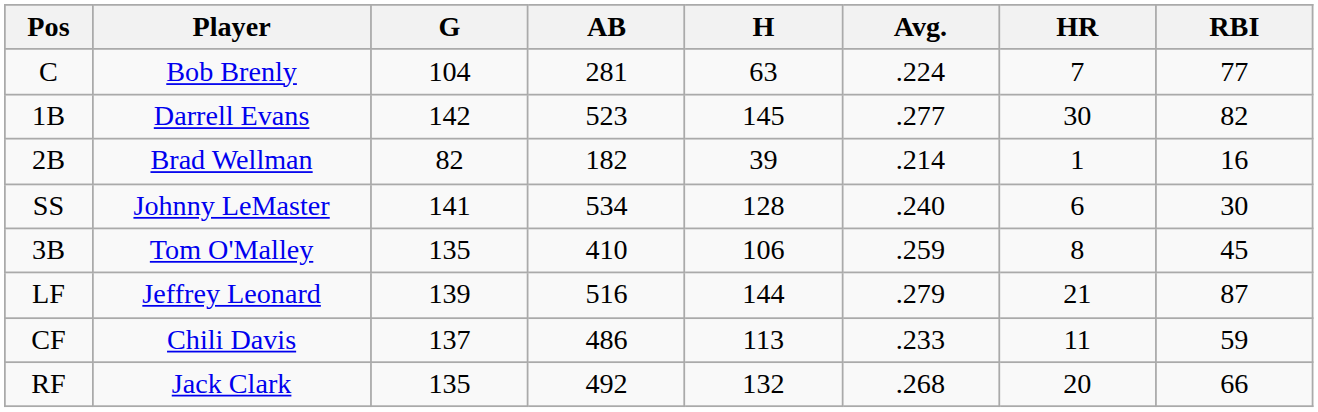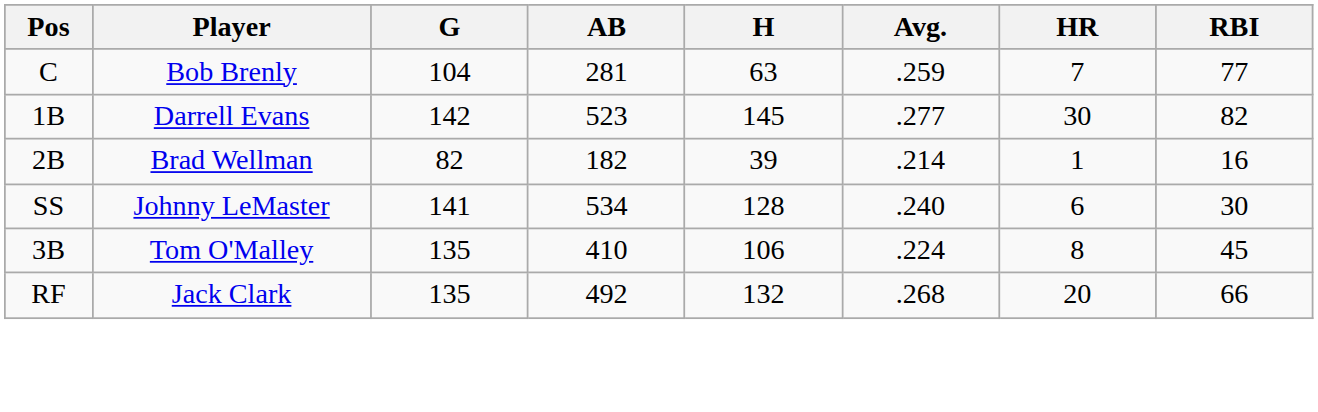 <table class="wikitable sortable">
 <tr>
 <th bgcolor="#DDDDFF" width="5%">Pos</th>
 <th bgcolor="#DDDDFF" width="16%">Player</th>
 <th bgcolor="#DDDDFF" width="9%">G</th>
 <th bgcolor="#DDDDFF" width="9%">AB</th>
 <th bgcolor="#DDDDFF" width="9%">H</th>
 <th bgcolor="#DDDDFF" width="9%">Avg.</th>
 <th bgcolor="#DDDDFF" width="9%">HR</th>
 <th bgcolor="#DDDDFF" width="9%">RBI</th>
 </tr>
 <tr align="center">
 <td>C</td>
 <td><a href='#'>Bob Brenly</a></td>
 <td>104</td>
 <td>281</td>
 <td>63</td>
-<td>.224</td>
+<td>.259</td>
 <td>7</td>
 <td>77</td>
 </tr>
 <tr align=center>
 <td>1B</td>
 <td><a href='#'>Darrell Evans</a></td>
 <td>142</td>
 <td>523</td>
 <td>145</td>
 <td>.277</td>
 <td>30</td>
 <td>82</td>
 </tr>
 <tr align=center>
 <td>2B</td>
 <td><a href='#'>Brad Wellman</a></td>
 <td>82</td>
 <td>182</td>
 <td>39</td>
 <td>.214</td>
 <td>1</td>
 <td>16</td>
 </tr>
 <tr align=center>
 <td>SS</td>
 <td><a href='#'>Johnny LeMaster</a></td>
 <td>141</td>
 <td>534</td>
 <td>128</td>
 <td>.240</td>
 <td>6</td>
 <td>30</td>
 </tr>
 <tr align=center>
 <td>3B</td>
 <td><a href='#'>Tom O'Malley</a></td>
 <td>135</td>
 <td>410</td>
 <td>106</td>
-<td>.259</td>
+<td>.224</td>
 <td>8</td>
 <td>45</td>
-</tr>
-<tr align=center>
-<td>LF</td>
-<td><a href='#'>Jeffrey Leonard</a></td>
-<td>139</td>
-<td>516</td>
-<td>144</td>
-<td>.279</td>
-<td>21</td>
-<td>87</td>
-</tr>
-<tr align=center>
-<td>CF</td>
-<td><a href='#'>Chili Davis</a></td>
-<td>137</td>
-<td>486</td>
-<td>113</td>
-<td>.233</td>
-<td>11</td>
-<td>59</td>
 </tr>
 <tr align=center>
 <td>RF</td>
 <td><a href='#'>Jack Clark</a></td>
 <td>135</td>
 <td>492</td>
 <td>132</td>
 <td>.268</td>
 <td>20</td>
 <td>66</td>
 </tr>
 </table>
